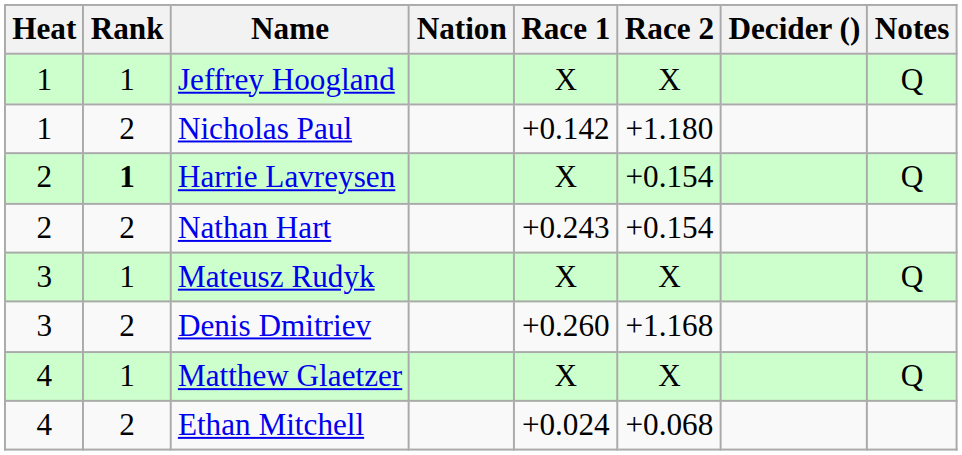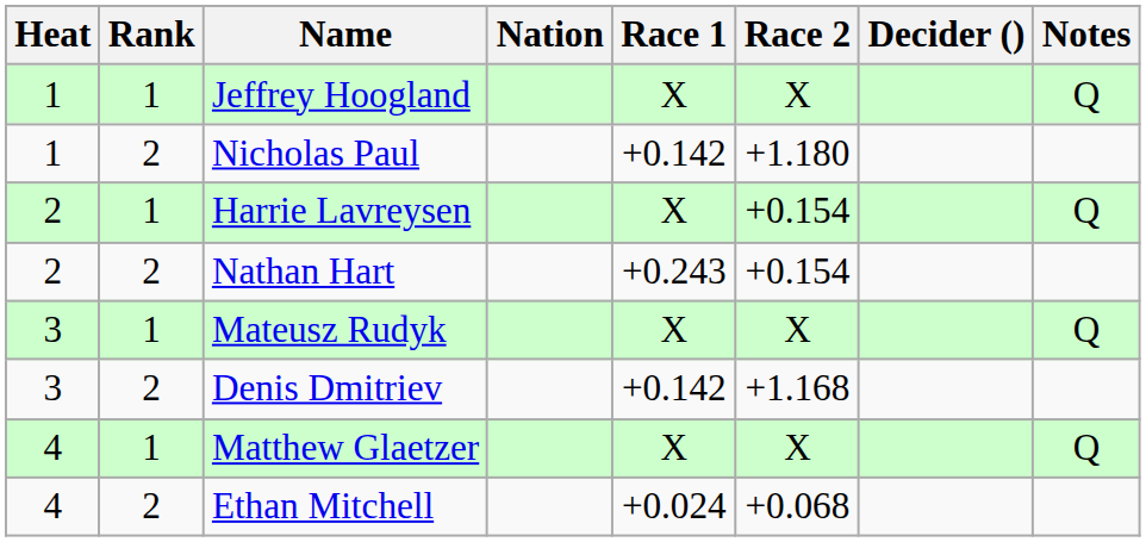 <table class="wikitable sortable" style="text-align:center">
 <tr>
 <th>Heat</th>
 <th>Rank</th>
 <th>Name</th>
 <th>Nation</th>
 <th>Race 1</th>
 <th>Race 2</th>
 <th>Decider ()</th>
 <th>Notes</th>
 </tr>
 <tr bgcolor=ccffcc>
 <td>1</td>
 <td>1</td>
 <td align=left><a href='#'>Jeffrey Hoogland</a></td>
 <td align=left></td>
 <td>X</td>
 <td>X</td>
 <td></td>
 <td>Q</td>
 </tr>
 <tr>
 <td>1</td>
 <td>2</td>
 <td align=left><a href='#'>Nicholas Paul</a></td>
 <td align=left></td>
 <td>+0.142</td>
 <td>+1.180</td>
 <td></td>
 <td></td>
 </tr>
 <tr bgcolor=ccffcc>
 <td>2</td>
-<td><strong>1</strong></td>
+<td>1</td>
 <td align=left><a href='#'>Harrie Lavreysen</a></td>
 <td align=left></td>
 <td>X</td>
 <td>+0.154</td>
 <td></td>
 <td>Q</td>
 </tr>
 <tr>
 <td>2</td>
 <td>2</td>
 <td align=left><a href='#'>Nathan Hart</a></td>
 <td align=left></td>
 <td>+0.243</td>
 <td>+0.154</td>
 <td></td>
 <td></td>
 </tr>
 <tr bgcolor=ccffcc>
 <td>3</td>
 <td>1</td>
 <td align=left><a href='#'>Mateusz Rudyk</a></td>
 <td align=left></td>
 <td>X</td>
 <td>X</td>
 <td></td>
 <td>Q</td>
 </tr>
 <tr>
 <td>3</td>
 <td>2</td>
 <td align=left><a href='#'>Denis Dmitriev</a></td>
 <td align=left></td>
-<td>+0.260</td>
+<td>+0.142</td>
 <td>+1.168</td>
 <td></td>
 <td></td>
 </tr>
 <tr bgcolor=ccffcc>
 <td>4</td>
 <td>1</td>
 <td align=left><a href='#'>Matthew Glaetzer</a></td>
 <td align=left></td>
 <td>X</td>
 <td>X</td>
 <td></td>
 <td>Q</td>
 </tr>
 <tr>
 <td>4</td>
 <td>2</td>
 <td align=left><a href='#'>Ethan Mitchell</a></td>
 <td align=left></td>
 <td>+0.024</td>
 <td>+0.068</td>
 <td></td>
 <td></td>
 </tr>
 </table>
